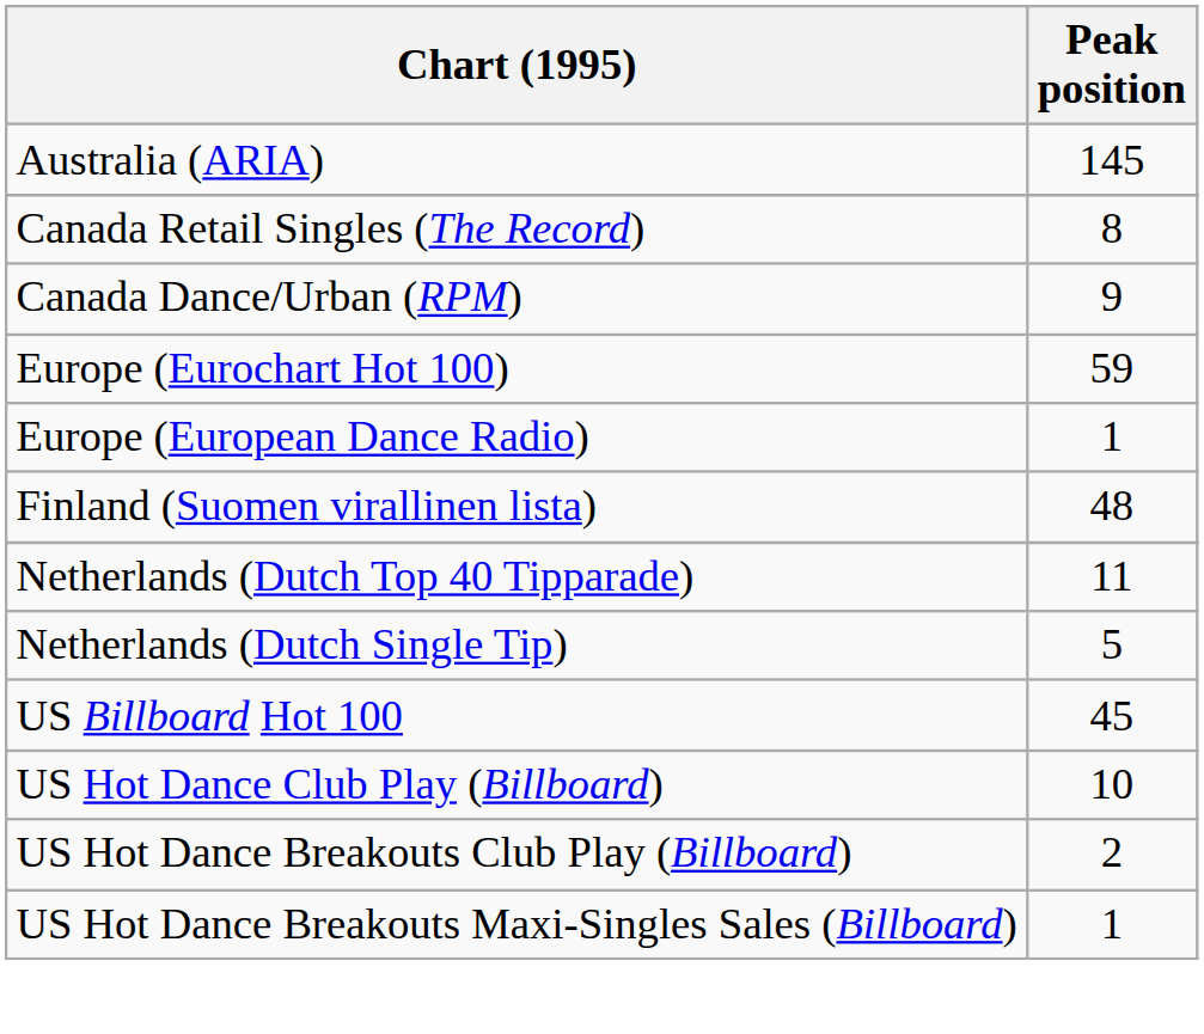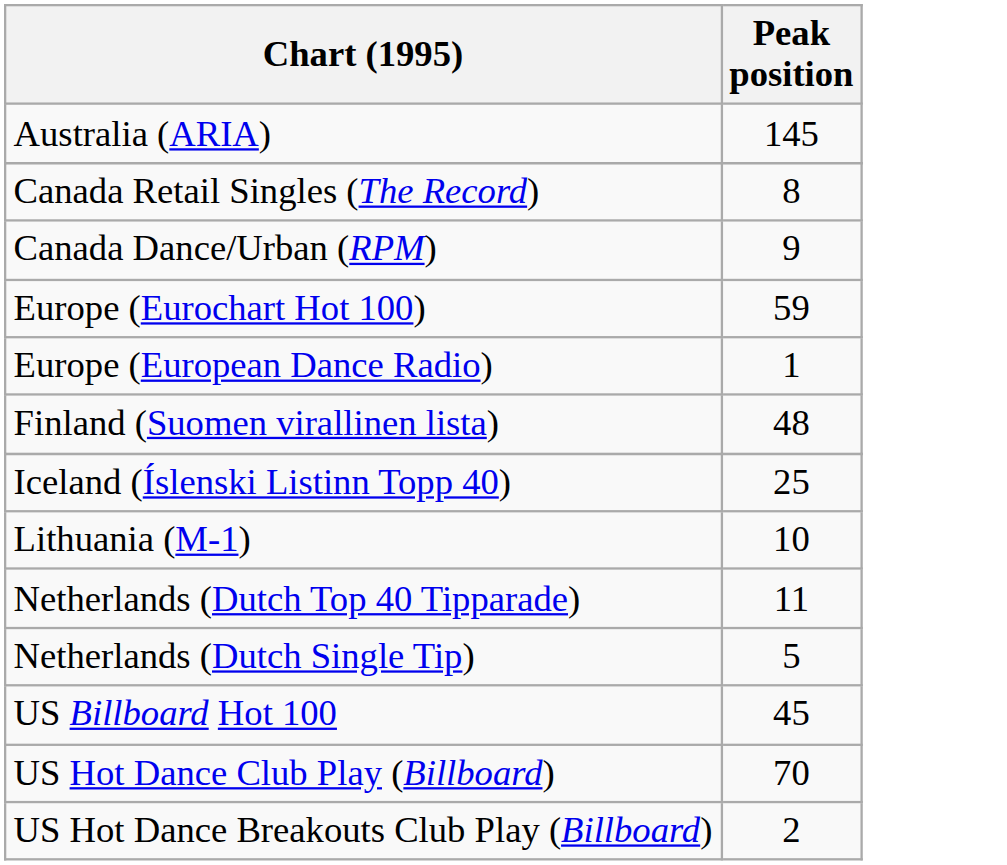 <table class="wikitable sortable">
 <tr>
 <th>Chart (1995)</th>
 <th>Peak<br>position</th>
 </tr>
 <tr>
 <td>Australia (<a href='#'>ARIA</a>)</td>
 <td align="center">145</td>
 </tr>
 <tr>
 </tr>
 <tr>
 <td>Canada Retail Singles (<em><a href='#'>The Record</a></em>)</td>
 <td align="center">8</td>
 </tr>
 <tr>
 <td>Canada Dance/Urban (<a href='#'><em>RPM</em></a>)</td>
 <td align="center">9</td>
 </tr>
 <tr>
 <td>Europe (<a href='#'>Eurochart Hot 100</a>)</td>
 <td align="center">59</td>
 </tr>
 <tr>
 <td>Europe (<a href='#'>European Dance Radio</a>)</td>
 <td align="center">1</td>
 </tr>
 <tr>
 <td>Finland (<a href='#'>Suomen virallinen lista</a>)</td>
 <td align="center">48</td>
 </tr>
 <tr>
 </tr>
 <tr>
+<td>Iceland (<a href='#'>Íslenski Listinn Topp 40</a>)</td>
+<td align="center">25</td>
+</tr>
+<tr>
+<td>Lithuania (<a href='#'>M-1</a>)</td>
+<td align="center">10</td>
+</tr>
+<tr>
 <td>Netherlands (<a href='#'>Dutch Top 40 Tipparade</a>)</td>
 <td align="center">11</td>
 </tr>
 <tr>
 <td>Netherlands (<a href='#'>Dutch Single Tip</a>)</td>
 <td align="center">5</td>
 </tr>
 <tr>
 <td>US <em><a href='#'>Billboard</a></em> <a href='#'>Hot 100</a></td>
 <td align="center">45</td>
 </tr>
 <tr>
 <td>US <a href='#'>Hot Dance Club Play</a> (<em><a href='#'>Billboard</a></em>)</td>
-<td align="center">10</td>
+<td align="center">70</td>
 </tr>
 <tr>
 <td>US Hot Dance Breakouts Club Play (<em><a href='#'>Billboard</a></em>)</td>
 <td align="center">2</td>
 </tr>
-<tr>
-<td>US Hot Dance Breakouts Maxi-Singles Sales (<em><a href='#'>Billboard</a></em>)</td>
-<td align="center">1</td>
-</tr>
 </table>
